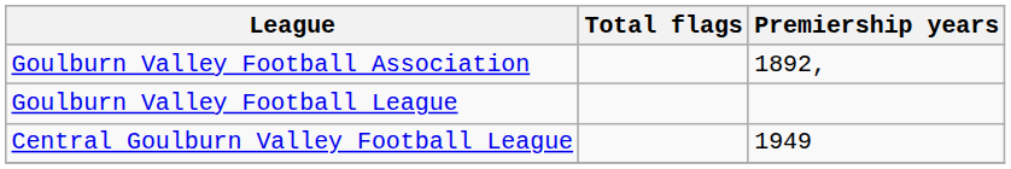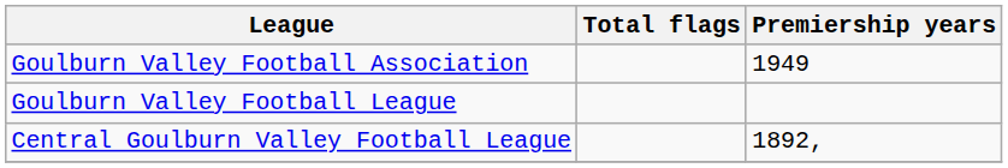 <table class="wikitable">
 <tr>
 <th>League</th>
 <th>Total flags</th>
 <th>Premiership years</th>
 </tr>
 <tr>
 <td><a href='#'>Goulburn Valley Football Association</a></td>
 <td></td>
-<td><div>1892,</div></td>
+<td><div>1949 </div></td>
 </tr>
 <tr>
 <td><a href='#'>Goulburn Valley Football League</a></td>
 <td></td>
 <td></td>
 </tr>
 <tr>
 <td><a href='#'>Central Goulburn Valley Football League</a></td>
 <td></td>
-<td><div>1949 </div></td>
+<td><div>1892,</div></td>
 </tr>
 <tr>
 </tr>
 </table>
